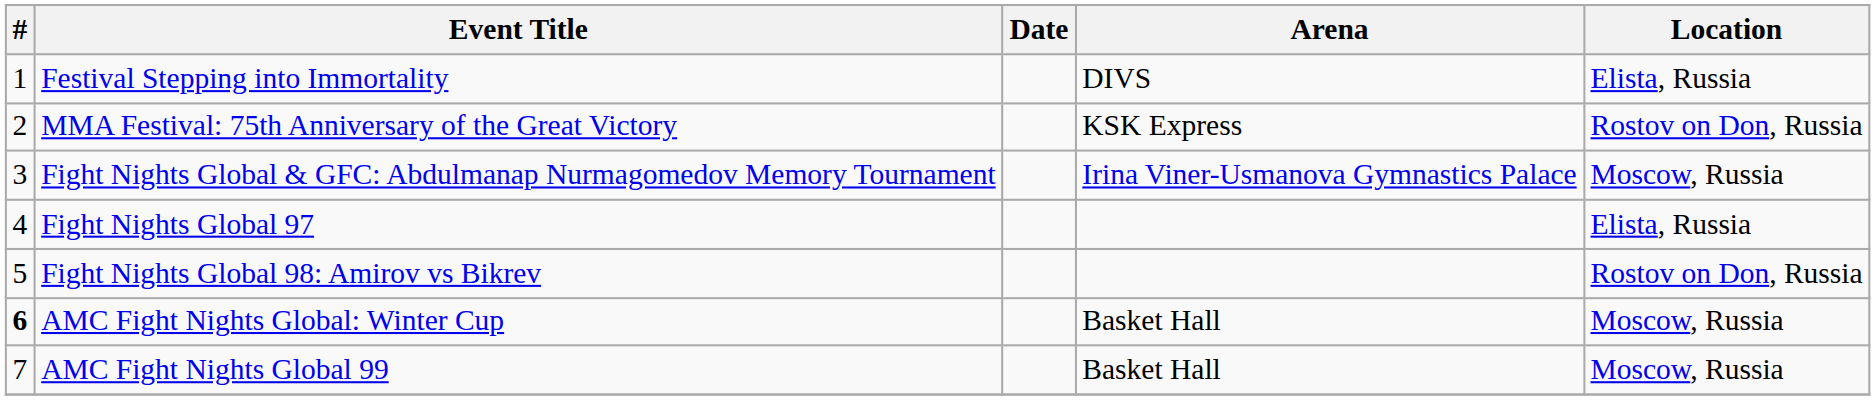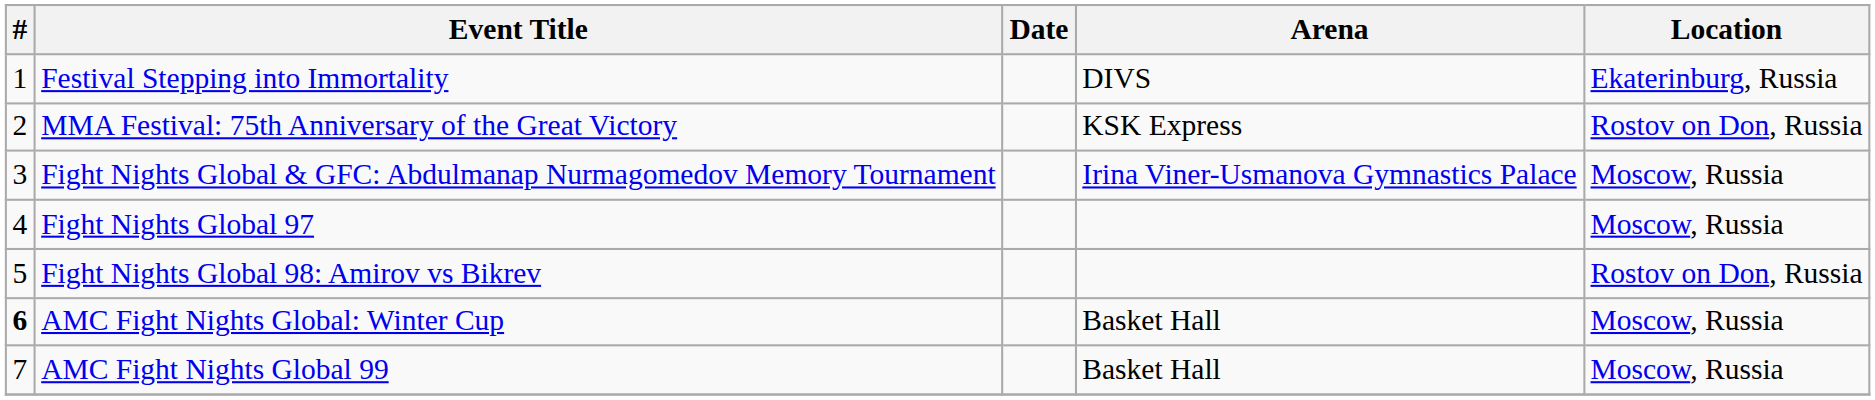 <table class="sortable wikitable succession-box" style="margin:1.0em auto; font-size:90%;">
 <tr>
 <th scope="col">#</th>
 <th scope="col">Event Title</th>
 <th scope="col">Date</th>
 <th scope="col">Arena</th>
 <th scope="col">Location</th>
 </tr>
 <tr>
 <td align=center>1</td>
 <td><a href='#'>Festival Stepping into Immortality</a></td>
 <td></td>
 <td>DIVS</td>
-<td><a href='#'>Elista</a>, Russia</td>
+<td><a href='#'>Ekaterinburg</a>, Russia</td>
 </tr>
 <tr>
 <td align=center>2</td>
 <td><a href='#'>MMA Festival: 75th Anniversary of the Great Victory</a></td>
 <td></td>
 <td>KSK Express</td>
 <td><a href='#'>Rostov on Don</a>, Russia</td>
 </tr>
 <tr>
 <td align=center>3</td>
 <td><a href='#'>Fight Nights Global & GFC: Abdulmanap Nurmagomedov Memory Tournament</a></td>
 <td></td>
 <td><a href='#'>Irina Viner-Usmanova Gymnastics Palace</a></td>
 <td><a href='#'>Moscow</a>, Russia</td>
 </tr>
 <tr>
 <td align=center>4</td>
 <td><a href='#'>Fight Nights Global 97</a></td>
 <td></td>
 <td></td>
-<td><a href='#'>Elista</a>, Russia</td>
+<td><a href='#'>Moscow</a>, Russia</td>
 </tr>
 <tr>
 <td align=center>5</td>
 <td><a href='#'>Fight Nights Global 98: Amirov vs Bikrev</a></td>
 <td></td>
 <td></td>
 <td><a href='#'>Rostov on Don</a>, Russia</td>
 </tr>
 <tr>
 <td align=center><strong>6</strong></td>
 <td><a href='#'>AMC Fight Nights Global: Winter Cup</a></td>
 <td></td>
 <td>Basket Hall</td>
 <td><a href='#'>Moscow</a>, Russia</td>
 </tr>
 <tr>
 <td align=center>7</td>
 <td><a href='#'>AMC Fight Nights Global 99</a></td>
 <td></td>
 <td>Basket Hall</td>
 <td><a href='#'>Moscow</a>, Russia</td>
 </tr>
 <tr>
 </tr>
 </table>
